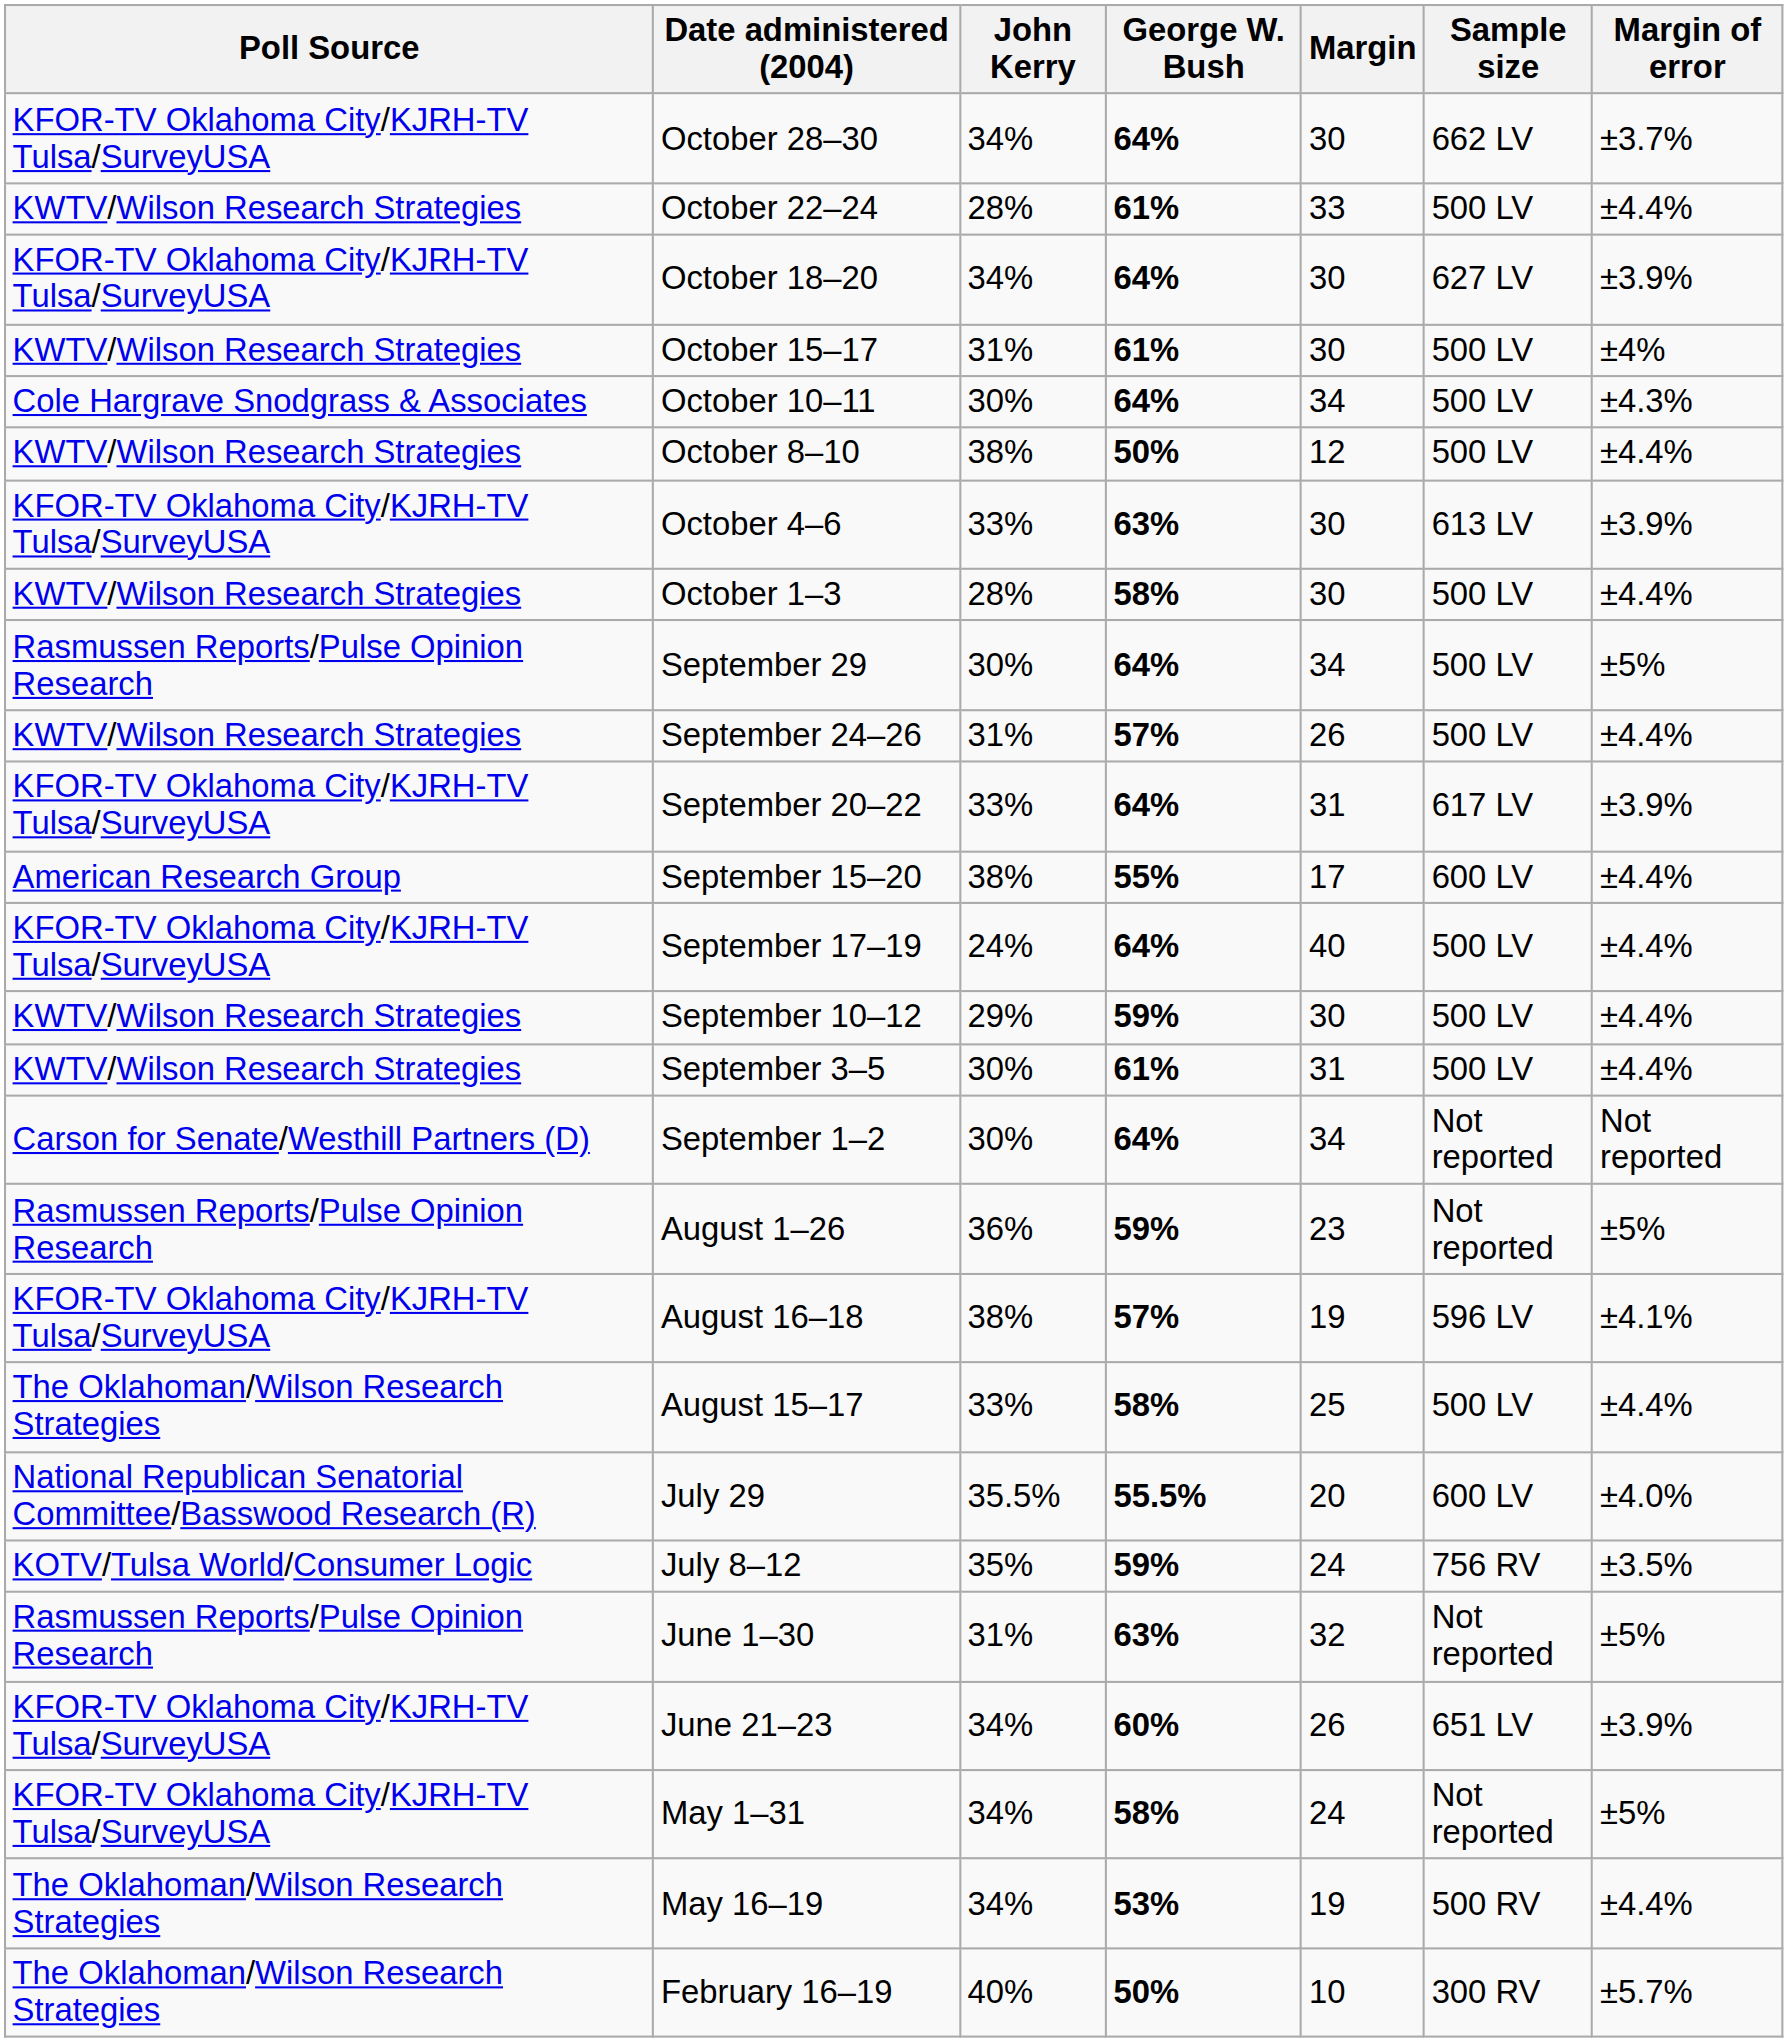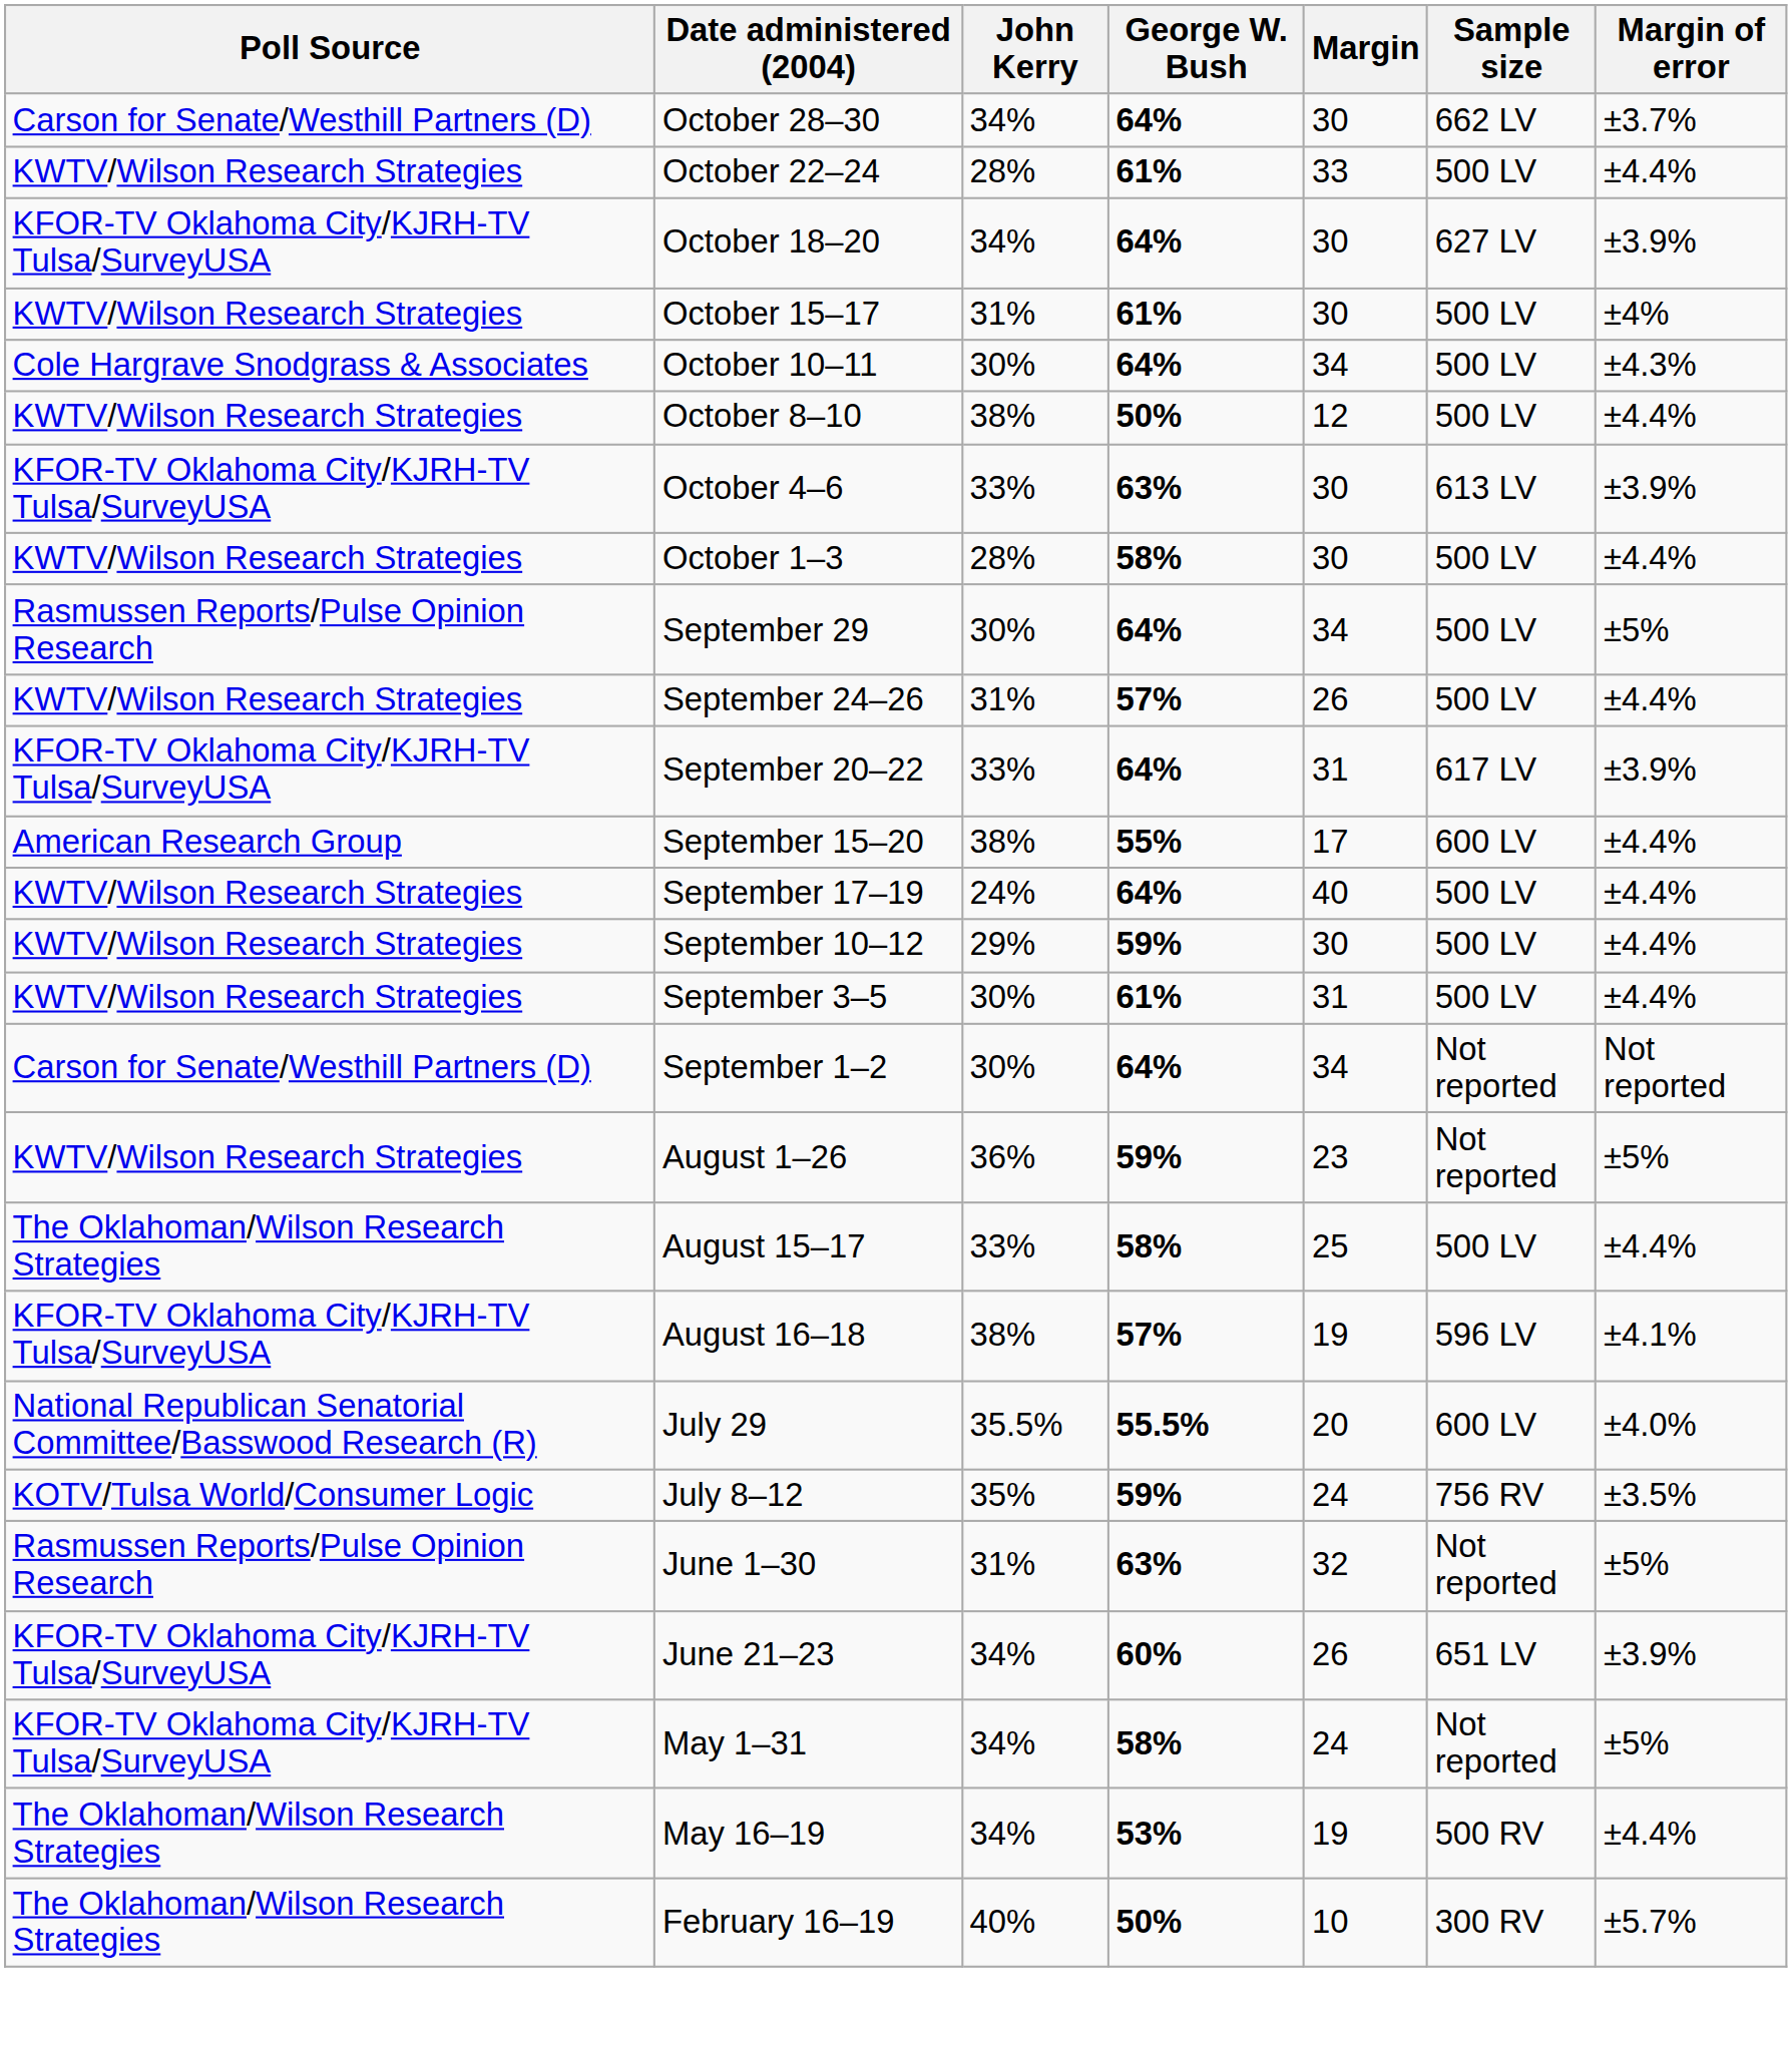 <table class="wikitable">
 <tr>
 <th>Poll Source</th>
 <th>Date administered (2004)</th>
 <th>John Kerry</th>
 <th>George W. Bush</th>
 <th>Margin</th>
 <th>Sample size</th>
 <th>Margin of error</th>
 </tr>
 <tr>
-<td><a href='#'>KFOR-TV Oklahoma City</a>/<a href='#'>KJRH-TV Tulsa</a>/<a href='#'>SurveyUSA</a></td>
+<td><a href='#'>Carson for Senate</a>/<a href='#'>Westhill Partners (D)</a></td>
 <td>October 28–30</td>
 <td>34%</td>
 <td><strong>64%</strong></td>
 <td>30</td>
 <td>662 LV</td>
 <td>±3.7%</td>
 </tr>
 <tr>
 <td><a href='#'>KWTV</a>/<a href='#'>Wilson Research Strategies</a></td>
 <td>October 22–24</td>
 <td>28%</td>
 <td><strong>61%</strong></td>
 <td>33</td>
 <td>500 LV</td>
 <td>±4.4%</td>
 </tr>
 <tr>
 <td><a href='#'>KFOR-TV Oklahoma City</a>/<a href='#'>KJRH-TV Tulsa</a>/<a href='#'>SurveyUSA</a></td>
 <td>October 18–20</td>
 <td>34%</td>
 <td><strong>64%</strong></td>
 <td>30</td>
 <td>627 LV</td>
 <td>±3.9%</td>
 </tr>
 <tr>
 <td><a href='#'>KWTV</a>/<a href='#'>Wilson Research Strategies</a></td>
 <td>October 15–17</td>
 <td>31%</td>
 <td><strong>61%</strong></td>
 <td>30</td>
 <td>500 LV</td>
 <td>±4%</td>
 </tr>
 <tr>
 <td><a href='#'>Cole Hargrave Snodgrass & Associates</a></td>
 <td>October 10–11</td>
 <td>30%</td>
 <td><strong>64%</strong></td>
 <td>34</td>
 <td>500 LV</td>
 <td>±4.3%</td>
 </tr>
 <tr>
 <td><a href='#'>KWTV</a>/<a href='#'>Wilson Research Strategies</a></td>
 <td>October 8–10</td>
 <td>38%</td>
 <td><strong>50%</strong></td>
 <td>12</td>
 <td>500 LV</td>
 <td>±4.4%</td>
 </tr>
 <tr>
 <td><a href='#'>KFOR-TV Oklahoma City</a>/<a href='#'>KJRH-TV Tulsa</a>/<a href='#'>SurveyUSA</a></td>
 <td>October 4–6</td>
 <td>33%</td>
 <td><strong>63%</strong></td>
 <td>30</td>
 <td>613 LV</td>
 <td>±3.9%</td>
 </tr>
 <tr>
 <td><a href='#'>KWTV</a>/<a href='#'>Wilson Research Strategies</a></td>
 <td>October 1–3</td>
 <td>28%</td>
 <td><strong>58%</strong></td>
 <td>30</td>
 <td>500 LV</td>
 <td>±4.4%</td>
 </tr>
 <tr>
 <td><a href='#'>Rasmussen Reports</a>/<a href='#'>Pulse Opinion Research</a></td>
 <td>September 29</td>
 <td>30%</td>
 <td><strong>64%</strong></td>
 <td>34</td>
 <td>500 LV</td>
 <td>±5%</td>
 </tr>
 <tr>
 <td><a href='#'>KWTV</a>/<a href='#'>Wilson Research Strategies</a></td>
 <td>September 24–26</td>
 <td>31%</td>
 <td><strong>57%</strong></td>
 <td>26</td>
 <td>500 LV</td>
 <td>±4.4%</td>
 </tr>
 <tr>
 <td><a href='#'>KFOR-TV Oklahoma City</a>/<a href='#'>KJRH-TV Tulsa</a>/<a href='#'>SurveyUSA</a></td>
 <td>September 20–22</td>
 <td>33%</td>
 <td><strong>64%</strong></td>
 <td>31</td>
 <td>617 LV</td>
 <td>±3.9%</td>
 </tr>
 <tr>
 <td><a href='#'>American Research Group</a></td>
 <td>September 15–20</td>
 <td>38%</td>
 <td><strong>55%</strong></td>
 <td>17</td>
 <td>600 LV</td>
 <td>±4.4%</td>
 </tr>
 <tr>
-<td><a href='#'>KFOR-TV Oklahoma City</a>/<a href='#'>KJRH-TV Tulsa</a>/<a href='#'>SurveyUSA</a></td>
+<td><a href='#'>KWTV</a>/<a href='#'>Wilson Research Strategies</a></td>
 <td>September 17–19</td>
 <td>24%</td>
 <td><strong>64%</strong></td>
 <td>40</td>
 <td>500 LV</td>
 <td>±4.4%</td>
 </tr>
 <tr>
 <td><a href='#'>KWTV</a>/<a href='#'>Wilson Research Strategies</a></td>
 <td>September 10–12</td>
 <td>29%</td>
 <td><strong>59%</strong></td>
 <td>30</td>
 <td>500 LV</td>
 <td>±4.4%</td>
 </tr>
 <tr>
 <td><a href='#'>KWTV</a>/<a href='#'>Wilson Research Strategies</a></td>
 <td>September 3–5</td>
 <td>30%</td>
 <td><strong>61%</strong></td>
 <td>31</td>
 <td>500 LV</td>
 <td>±4.4%</td>
 </tr>
 <tr>
 <td><a href='#'>Carson for Senate</a>/<a href='#'>Westhill Partners (D)</a></td>
 <td>September 1–2</td>
 <td>30%</td>
 <td><strong>64%</strong></td>
 <td>34</td>
 <td>Not reported</td>
 <td>Not reported</td>
 </tr>
 <tr>
-<td><a href='#'>Rasmussen Reports</a>/<a href='#'>Pulse Opinion Research</a></td>
+<td><a href='#'>KWTV</a>/<a href='#'>Wilson Research Strategies</a></td>
 <td>August 1–26</td>
 <td>36%</td>
 <td><strong>59%</strong></td>
 <td>23</td>
 <td>Not reported</td>
 <td>±5%</td>
+</tr>
+<tr>
+<td><a href='#'>The Oklahoman</a>/<a href='#'>Wilson Research Strategies</a></td>
+<td>August 15–17</td>
+<td>33%</td>
+<td><strong>58%</strong></td>
+<td>25</td>
+<td>500 LV</td>
+<td>±4.4%</td>
 </tr>
 <tr>
 <td><a href='#'>KFOR-TV Oklahoma City</a>/<a href='#'>KJRH-TV Tulsa</a>/<a href='#'>SurveyUSA</a></td>
 <td>August 16–18</td>
 <td>38%</td>
 <td><strong>57%</strong></td>
 <td>19</td>
 <td>596 LV</td>
 <td>±4.1%</td>
-</tr>
-<tr>
-<td><a href='#'>The Oklahoman</a>/<a href='#'>Wilson Research Strategies</a></td>
-<td>August 15–17</td>
-<td>33%</td>
-<td><strong>58%</strong></td>
-<td>25</td>
-<td>500 LV</td>
-<td>±4.4%</td>
 </tr>
 <tr>
 <td><a href='#'>National Republican Senatorial Committee</a>/<a href='#'>Basswood Research (R)</a></td>
 <td>July 29</td>
 <td>35.5%</td>
 <td><strong>55.5%</strong></td>
 <td>20</td>
 <td>600 LV</td>
 <td>±4.0%</td>
 </tr>
 <tr>
 <td><a href='#'>KOTV</a>/<a href='#'>Tulsa World</a>/<a href='#'>Consumer Logic</a></td>
 <td>July 8–12</td>
 <td>35%</td>
 <td><strong>59%</strong></td>
 <td>24</td>
 <td>756 RV</td>
 <td>±3.5%</td>
 </tr>
 <tr>
 <td><a href='#'>Rasmussen Reports</a>/<a href='#'>Pulse Opinion Research</a></td>
 <td>June 1–30</td>
 <td>31%</td>
 <td><strong>63%</strong></td>
 <td>32</td>
 <td>Not reported</td>
 <td>±5%</td>
 </tr>
 <tr>
 <td><a href='#'>KFOR-TV Oklahoma City</a>/<a href='#'>KJRH-TV Tulsa</a>/<a href='#'>SurveyUSA</a></td>
 <td>June 21–23</td>
 <td>34%</td>
 <td><strong>60%</strong></td>
 <td>26</td>
 <td>651 LV</td>
 <td>±3.9%</td>
 </tr>
 <tr>
 <td><a href='#'>KFOR-TV Oklahoma City</a>/<a href='#'>KJRH-TV Tulsa</a>/<a href='#'>SurveyUSA</a></td>
 <td>May 1–31</td>
 <td>34%</td>
 <td><strong>58%</strong></td>
 <td>24</td>
 <td>Not reported</td>
 <td>±5%</td>
 </tr>
 <tr>
 <td><a href='#'>The Oklahoman</a>/<a href='#'>Wilson Research Strategies</a></td>
 <td>May 16–19</td>
 <td>34%</td>
 <td><strong>53%</strong></td>
 <td>19</td>
 <td>500 RV</td>
 <td>±4.4%</td>
 </tr>
 <tr>
 <td><a href='#'>The Oklahoman</a>/<a href='#'>Wilson Research Strategies</a></td>
 <td>February 16–19</td>
 <td>40%</td>
 <td><strong>50%</strong></td>
 <td>10</td>
 <td>300 RV</td>
 <td>±5.7%</td>
 </tr>
 </table>
